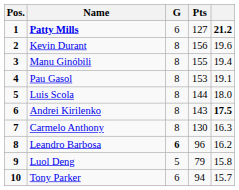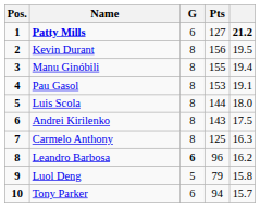 <table class="wikitable">
 <tr>
 <th style="width:10%;">Pos.</th>
 <th>Name</th>
 <th style="width:10%;">G</th>
 <th style="width:10%;">Pts</th>
 <th style="width:10%;"></th>
 </tr>
 <tr align=center>
 <td><strong>1</strong></td>
 <td align=left> <strong><a href='#'>Patty Mills</a></strong></td>
 <td>6</td>
 <td>127</td>
 <td><strong>21.2</strong></td>
 </tr>
 <tr align=center>
 <td><strong>2</strong></td>
 <td align=left> <a href='#'>Kevin Durant</a></td>
 <td>8</td>
 <td>156</td>
-<td>19.6</td>
+<td>19.5</td>
 </tr>
 <tr align=center>
 <td><strong>3</strong></td>
 <td align=left> <a href='#'>Manu Ginóbili</a></td>
 <td>8</td>
 <td>155</td>
 <td>19.4</td>
 </tr>
 <tr align=center>
 <td><strong>4</strong></td>
 <td align=left> <a href='#'>Pau Gasol</a></td>
 <td>8</td>
 <td>153</td>
 <td>19.1</td>
 </tr>
 <tr align=center>
 <td><strong>5</strong></td>
 <td align=left> <a href='#'>Luis Scola</a></td>
 <td>8</td>
 <td>144</td>
 <td>18.0</td>
 </tr>
 <tr align=center>
 <td><strong>6</strong></td>
 <td align=left> <a href='#'>Andrei Kirilenko</a></td>
 <td>8</td>
 <td>143</td>
-<td><strong>17.5</strong></td>
+<td>17.5</td>
 </tr>
 <tr align=center>
 <td><strong>7</strong></td>
 <td align=left> <a href='#'>Carmelo Anthony</a></td>
 <td>8</td>
-<td>130</td>
+<td>125</td>
 <td>16.3</td>
 </tr>
 <tr align=center>
 <td><strong>8</strong></td>
 <td align=left> <a href='#'>Leandro Barbosa</a></td>
 <td><strong>6</strong></td>
 <td>96</td>
 <td>16.2</td>
 </tr>
 <tr align=center>
 <td><strong>9</strong></td>
 <td align=left> <a href='#'>Luol Deng</a></td>
 <td>5</td>
 <td>79</td>
 <td>15.8</td>
 </tr>
 <tr align=center>
 <td><strong>10</strong></td>
 <td align=left> <a href='#'>Tony Parker</a></td>
 <td>6</td>
 <td>94</td>
 <td>15.7</td>
 </tr>
 </table>
